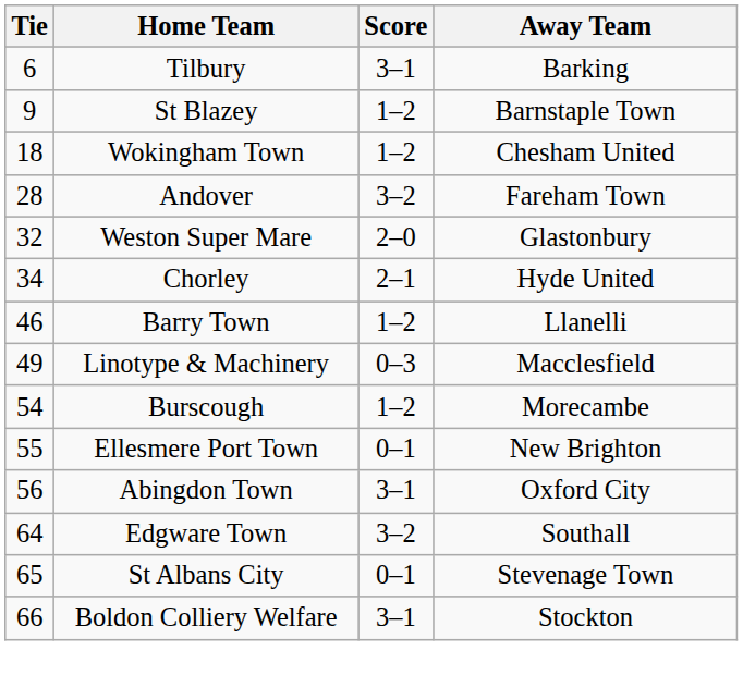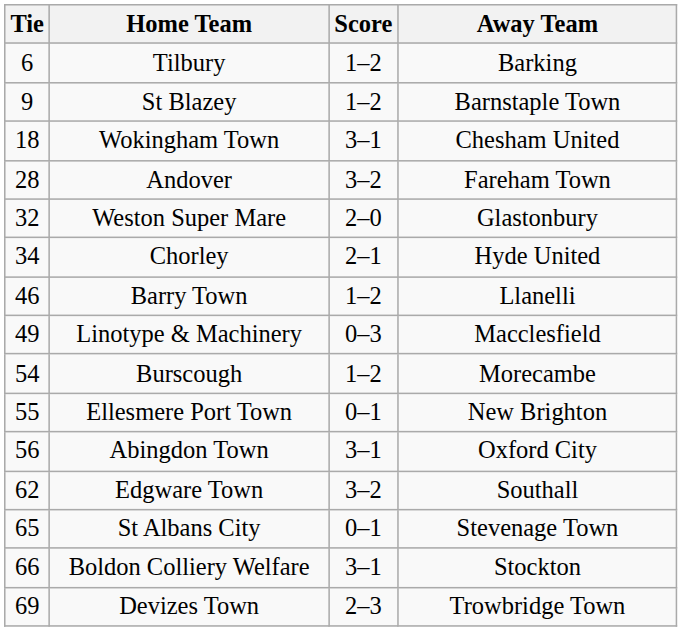 <table class="wikitable" style="text-align:center;">
 <tr>
 <th width=20>Tie</th>
 <th width=175>Home Team</th>
 <th width=20>Score</th>
 <th width=175>Away Team</th>
 </tr>
 <tr>
 <td>6</td>
 <td>Tilbury</td>
-<td>3–1</td>
+<td>1–2</td>
 <td>Barking</td>
 </tr>
 <tr>
 <td>9</td>
 <td>St Blazey</td>
 <td>1–2</td>
 <td>Barnstaple Town</td>
 </tr>
 <tr>
 <td>18</td>
 <td>Wokingham Town</td>
-<td>1–2</td>
+<td>3–1</td>
 <td>Chesham United</td>
 </tr>
 <tr>
 <td>28</td>
 <td>Andover</td>
 <td>3–2</td>
 <td>Fareham Town</td>
 </tr>
 <tr>
 <td>32</td>
 <td>Weston Super Mare</td>
 <td>2–0</td>
 <td>Glastonbury</td>
 </tr>
 <tr>
 <td>34</td>
 <td>Chorley</td>
 <td>2–1</td>
 <td>Hyde United</td>
 </tr>
 <tr>
 <td>46</td>
 <td>Barry Town</td>
 <td>1–2</td>
 <td>Llanelli</td>
 </tr>
 <tr>
 <td>49</td>
 <td>Linotype & Machinery</td>
 <td>0–3</td>
 <td>Macclesfield</td>
 </tr>
 <tr>
 <td>54</td>
 <td>Burscough</td>
 <td>1–2</td>
 <td>Morecambe</td>
 </tr>
 <tr>
 <td>55</td>
 <td>Ellesmere Port Town</td>
 <td>0–1</td>
 <td>New Brighton</td>
 </tr>
 <tr>
 <td>56</td>
 <td>Abingdon Town</td>
 <td>3–1</td>
 <td>Oxford City</td>
 </tr>
 <tr>
-<td>64</td>
+<td>62</td>
 <td>Edgware Town</td>
 <td>3–2</td>
 <td>Southall</td>
 </tr>
 <tr>
 <td>65</td>
 <td>St Albans City</td>
 <td>0–1</td>
 <td>Stevenage Town</td>
 </tr>
 <tr>
 <td>66</td>
 <td>Boldon Colliery Welfare</td>
 <td>3–1</td>
 <td>Stockton</td>
 </tr>
+<tr>
+<td>69</td>
+<td>Devizes Town</td>
+<td>2–3</td>
+<td>Trowbridge Town</td>
+</tr>
 </table>
